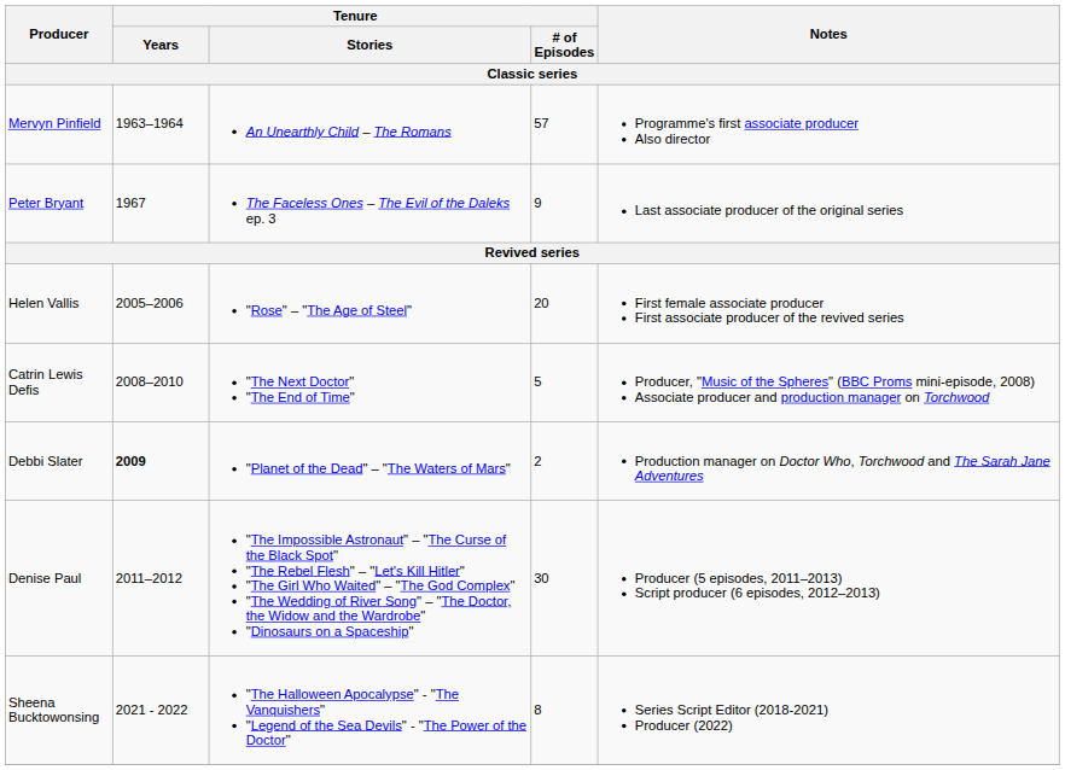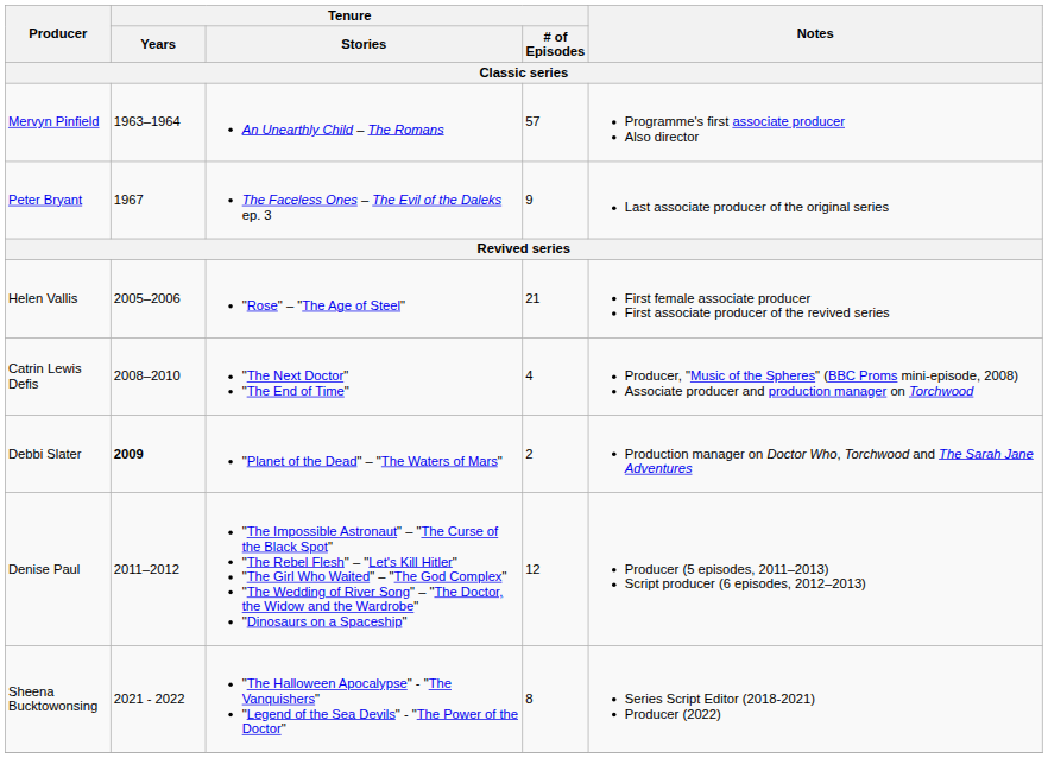 <table class="wikitable">
 <tr>
 <th rowspan="2" width="10%">Producer</th>
 <th colspan="3">Tenure</th>
 <th rowspan="2" width="43%">Notes</th>
 </tr>
 <tr>
 <th width="9%">Years</th>
 <th width="30%">Stories</th>
 <th width="5%"># of Episodes<br></th>
 </tr>
 <tr>
 <th colspan=5>Classic series</th>
 </tr>
 <tr>
 <td><a href='#'>Mervyn Pinfield</a></td>
 <td>1963–1964</td>
 <td><br><ul><li><em><a href='#'>An Unearthly Child</a></em> – <em><a href='#'>The Romans</a></em></li></ul></td>
 <td>57</td>
 <td><br><ul><li>Programme's first <a href='#'>associate producer</a></li><li>Also director</li></ul></td>
 </tr>
 <tr>
 <td><a href='#'>Peter Bryant</a></td>
 <td>1967</td>
 <td><br><ul><li><em><a href='#'>The Faceless Ones</a></em> – <em><a href='#'>The Evil of the Daleks</a></em> ep. 3</li></ul></td>
 <td>9</td>
 <td><br><ul><li>Last associate producer of the original series</li></ul></td>
 </tr>
 <tr>
 <th colspan=5>Revived series</th>
 </tr>
 <tr>
 <td>Helen Vallis</td>
 <td>2005–2006</td>
 <td><br><ul><li>"<a href='#'>Rose</a>" – "<a href='#'>The Age of Steel</a>"</li></ul></td>
-<td>20</td>
+<td>21</td>
 <td><br><ul><li>First female associate producer</li><li>First associate producer of the revived series</li></ul></td>
 </tr>
 <tr>
 <td>Catrin Lewis Defis</td>
 <td>2008–2010</td>
 <td><br><ul><li>"<a href='#'>The Next Doctor</a>"</li><li>"<a href='#'>The End of Time</a>"</li></ul></td>
-<td>5</td>
+<td>4</td>
 <td><br><ul><li>Producer, "<a href='#'>Music of the Spheres</a>" (<a href='#'>BBC Proms</a> mini-episode, 2008)</li><li>Associate producer and <a href='#'>production manager</a> on <em><a href='#'>Torchwood</a></em></li></ul></td>
 </tr>
 <tr>
 <td>Debbi Slater</td>
 <td><strong>2009</strong></td>
 <td><br><ul><li>"<a href='#'>Planet of the Dead</a>" – "<a href='#'>The Waters of Mars</a>"</li></ul></td>
 <td>2</td>
 <td><br><ul><li>Production manager on <em>Doctor Who</em>, <em>Torchwood</em> and <em><a href='#'>The Sarah Jane Adventures</a></em></li></ul></td>
 </tr>
 <tr>
 <td>Denise Paul</td>
 <td>2011–2012</td>
 <td><br><ul><li>"<a href='#'>The Impossible Astronaut</a>" – "<a href='#'>The Curse of the Black Spot</a>"</li><li>"<a href='#'>The Rebel Flesh</a>" – "<a href='#'>Let's Kill Hitler</a>"</li><li>"<a href='#'>The Girl Who Waited</a>" – "<a href='#'>The God Complex</a>"</li><li>"<a href='#'>The Wedding of River Song</a>" – "<a href='#'>The Doctor, the Widow and the Wardrobe</a>"</li><li>"<a href='#'>Dinosaurs on a Spaceship</a>"</li></ul></td>
-<td>30</td>
+<td>12</td>
 <td><br><ul><li>Producer (5 episodes, 2011–2013)</li><li>Script producer (6 episodes, 2012–2013)</li></ul></td>
 </tr>
 <tr>
 <td>Sheena Bucktowonsing</td>
 <td>2021 - 2022</td>
 <td><br><ul><li>"<a href='#'>The Halloween Apocalypse</a>" - "<a href='#'>The Vanquishers</a>"</li><li>"<a href='#'>Legend of the Sea Devils</a>" - "<a href='#'>The Power of the Doctor</a>"</li></ul></td>
 <td>8</td>
 <td><br><ul><li>Series Script Editor (2018-2021)</li><li>Producer (2022)</li></ul></td>
 </tr>
 <tr>
 </tr>
 </table>
